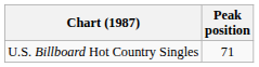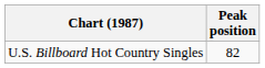 <table class="wikitable sortable">
 <tr>
 <th align="left">Chart (1987)</th>
 <th align="center">Peak<br>position</th>
 </tr>
 <tr>
 <td align="left">U.S. <em>Billboard</em> Hot Country Singles</td>
-<td align="center">71</td>
+<td align="center">82</td>
 </tr>
 </table>
